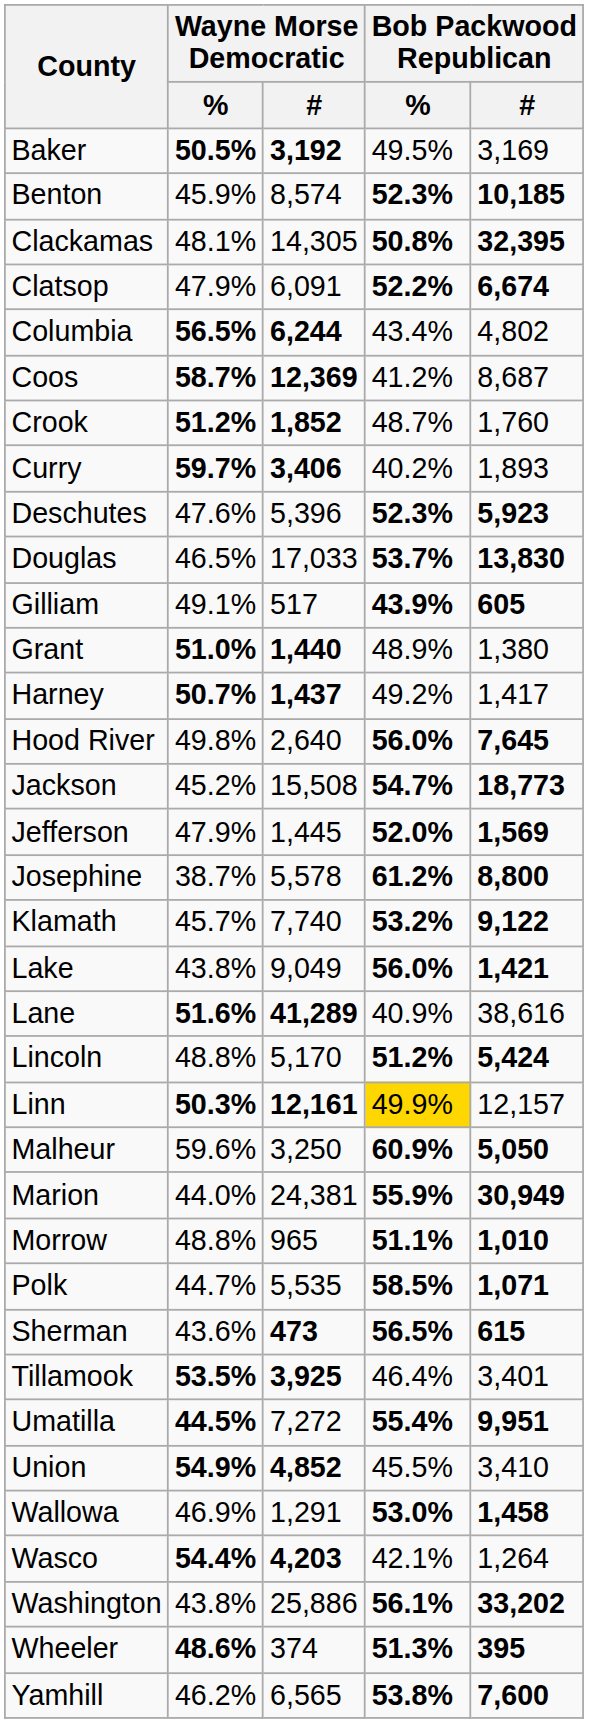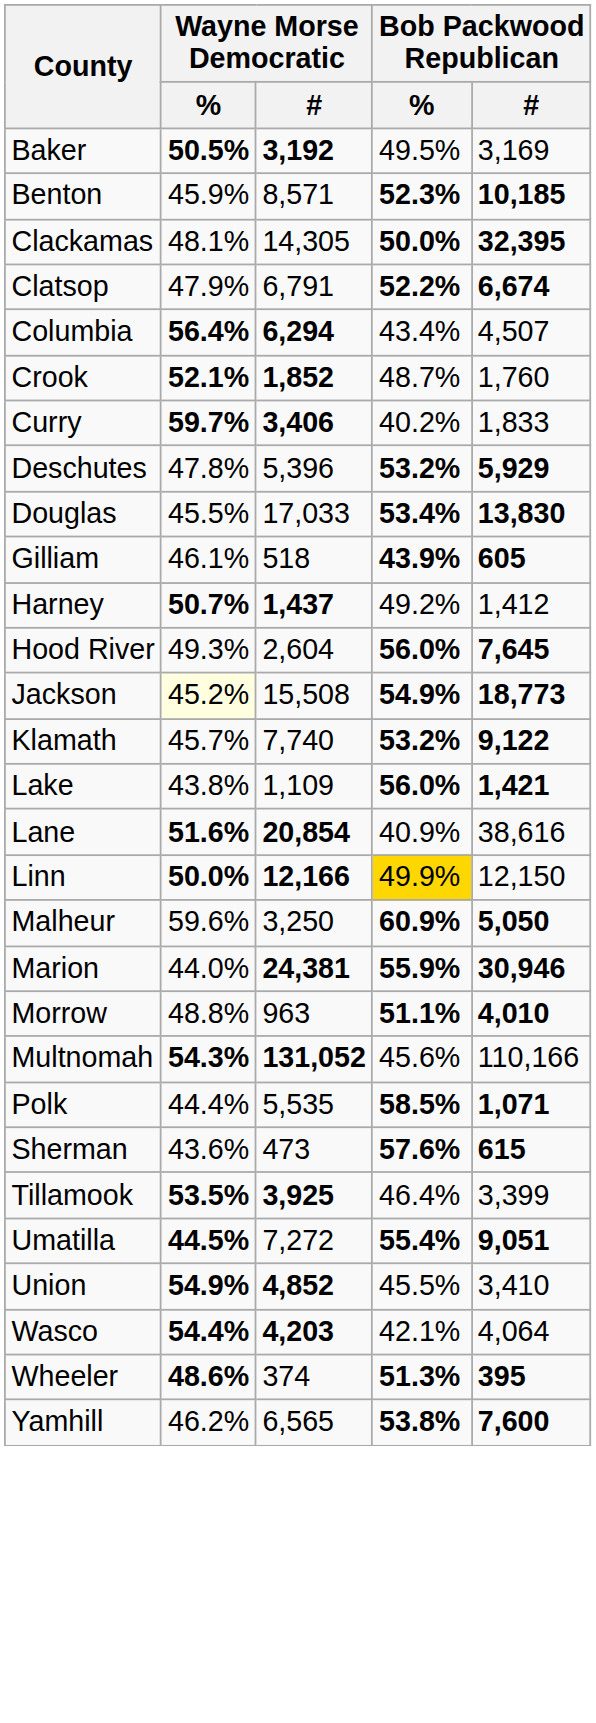 <table class="wikitable sortable">
 <tr>
 <th rowspan="2">County</th>
 <th colspan="2">Wayne Morse<br>Democratic</th>
 <th colspan="2">Bob Packwood<br>Republican</th>
 </tr>
 <tr>
 <th>%</th>
 <th>#</th>
 <th>%</th>
 <th>#</th>
 </tr>
 <tr>
 <td>Baker</td>
 <td><strong>50.5%</strong></td>
 <td><strong>3,192</strong></td>
 <td>49.5%</td>
 <td>3,169</td>
 </tr>
 <tr>
 <td>Benton</td>
 <td>45.9%</td>
-<td>8,574</td>
+<td>8,571</td>
 <td><strong>52.3%</strong></td>
 <td><strong>10,185</strong></td>
 </tr>
 <tr>
 <td>Clackamas</td>
 <td>48.1%</td>
 <td>14,305</td>
-<td><strong>50.8%</strong></td>
+<td><strong>50.0%</strong></td>
 <td><strong>32,395</strong></td>
 </tr>
 <tr>
 <td>Clatsop</td>
 <td>47.9%</td>
-<td>6,091</td>
+<td>6,791</td>
 <td><strong>52.2%</strong></td>
 <td><strong>6,674</strong></td>
 </tr>
 <tr>
 <td>Columbia</td>
-<td><strong>56.5%</strong></td>
-<td><strong>6,244</strong></td>
+<td><strong>56.4%</strong></td>
+<td><strong>6,294</strong></td>
 <td>43.4%</td>
-<td>4,802</td>
-</tr>
-<tr>
-<td>Coos</td>
-<td><strong>58.7%</strong></td>
-<td><strong>12,369</strong></td>
-<td>41.2%</td>
-<td>8,687</td>
+<td>4,507</td>
 </tr>
 <tr>
 <td>Crook</td>
-<td><strong>51.2%</strong></td>
+<td><strong>52.1%</strong></td>
 <td><strong>1,852</strong></td>
 <td>48.7%</td>
 <td>1,760</td>
 </tr>
 <tr>
 <td>Curry</td>
 <td><strong>59.7%</strong></td>
 <td><strong>3,406</strong></td>
 <td>40.2%</td>
-<td>1,893</td>
+<td>1,833</td>
 </tr>
 <tr>
 <td>Deschutes</td>
-<td>47.6%</td>
+<td>47.8%</td>
 <td>5,396</td>
-<td><strong>52.3%</strong></td>
-<td><strong>5,923</strong></td>
+<td><strong>53.2%</strong></td>
+<td><strong>5,929</strong></td>
 </tr>
 <tr>
 <td>Douglas</td>
-<td>46.5%</td>
+<td>45.5%</td>
 <td>17,033</td>
-<td><strong>53.7%</strong></td>
+<td><strong>53.4%</strong></td>
 <td><strong>13,830</strong></td>
 </tr>
 <tr>
 <td>Gilliam</td>
-<td>49.1%</td>
-<td>517</td>
+<td>46.1%</td>
+<td>518</td>
 <td><strong>43.9%</strong></td>
 <td><strong>605</strong></td>
-</tr>
-<tr>
-<td>Grant</td>
-<td><strong>51.0%</strong></td>
-<td><strong>1,440</strong></td>
-<td>48.9%</td>
-<td>1,380</td>
 </tr>
 <tr>
 <td>Harney</td>
 <td><strong>50.7%</strong></td>
 <td><strong>1,437</strong></td>
 <td>49.2%</td>
-<td>1,417</td>
+<td>1,412</td>
 </tr>
 <tr>
 <td>Hood River</td>
-<td>49.8%</td>
-<td>2,640</td>
+<td>49.3%</td>
+<td>2,604</td>
 <td><strong>56.0%</strong></td>
 <td><strong>7,645</strong></td>
 </tr>
 <tr>
 <td>Jackson</td>
-<td>45.2%</td>
+<td style="background: lightyellow;">45.2%</td>
 <td>15,508</td>
-<td><strong>54.7%</strong></td>
+<td><strong>54.9%</strong></td>
 <td><strong>18,773</strong></td>
-</tr>
-<tr>
-<td>Jefferson</td>
-<td>47.9%</td>
-<td>1,445</td>
-<td><strong>52.0%</strong></td>
-<td><strong>1,569</strong></td>
-</tr>
-<tr>
-<td>Josephine</td>
-<td>38.7%</td>
-<td>5,578</td>
-<td><strong>61.2%</strong></td>
-<td><strong>8,800</strong></td>
 </tr>
 <tr>
 <td>Klamath</td>
 <td>45.7%</td>
 <td>7,740</td>
 <td><strong>53.2%</strong></td>
 <td><strong>9,122</strong></td>
 </tr>
 <tr>
 <td>Lake</td>
 <td>43.8%</td>
-<td>9,049</td>
+<td>1,109</td>
 <td><strong>56.0%</strong></td>
 <td><strong>1,421</strong></td>
 </tr>
 <tr>
 <td>Lane</td>
 <td><strong>51.6%</strong></td>
-<td><strong>41,289</strong></td>
+<td><strong>20,854</strong></td>
 <td>40.9%</td>
 <td>38,616</td>
 </tr>
 <tr>
-<td>Lincoln</td>
-<td>48.8%</td>
-<td>5,170</td>
-<td><strong>51.2%</strong></td>
-<td><strong>5,424</strong></td>
-</tr>
-<tr>
 <td>Linn</td>
-<td><strong>50.3%</strong></td>
-<td><strong>12,161</strong></td>
+<td><strong>50.0%</strong></td>
+<td><strong>12,166</strong></td>
 <td style="background: gold;">49.9%</td>
-<td>12,157</td>
+<td>12,150</td>
 </tr>
 <tr>
 <td>Malheur</td>
 <td>59.6%</td>
 <td>3,250</td>
 <td><strong>60.9%</strong></td>
 <td><strong>5,050</strong></td>
 </tr>
 <tr>
 <td>Marion</td>
 <td>44.0%</td>
-<td>24,381</td>
+<td><strong>24,381</strong></td>
 <td><strong>55.9%</strong></td>
-<td><strong>30,949</strong></td>
+<td><strong>30,946</strong></td>
 </tr>
 <tr>
 <td>Morrow</td>
 <td>48.8%</td>
-<td>965</td>
+<td>963</td>
 <td><strong>51.1%</strong></td>
-<td><strong>1,010</strong></td>
+<td><strong>4,010</strong></td>
+</tr>
+<tr>
+<td>Multnomah</td>
+<td><strong>54.3%</strong></td>
+<td><strong>131,052</strong></td>
+<td>45.6%</td>
+<td>110,166</td>
 </tr>
 <tr>
 <td>Polk</td>
-<td>44.7%</td>
+<td>44.4%</td>
 <td>5,535</td>
 <td><strong>58.5%</strong></td>
 <td><strong>1,071</strong></td>
 </tr>
 <tr>
 <td>Sherman</td>
 <td>43.6%</td>
-<td><strong>473</strong></td>
-<td><strong>56.5%</strong></td>
+<td>473</td>
+<td><strong>57.6%</strong></td>
 <td><strong>615</strong></td>
 </tr>
 <tr>
 <td>Tillamook</td>
 <td><strong>53.5%</strong></td>
 <td><strong>3,925</strong></td>
 <td>46.4%</td>
-<td>3,401</td>
+<td>3,399</td>
 </tr>
 <tr>
 <td>Umatilla</td>
 <td><strong>44.5%</strong></td>
 <td>7,272</td>
 <td><strong>55.4%</strong></td>
-<td><strong>9,951</strong></td>
+<td><strong>9,051</strong></td>
 </tr>
 <tr>
 <td>Union</td>
 <td><strong>54.9%</strong></td>
 <td><strong>4,852</strong></td>
 <td>45.5%</td>
 <td>3,410</td>
 </tr>
 <tr>
-<td>Wallowa</td>
-<td>46.9%</td>
-<td>1,291</td>
-<td><strong>53.0%</strong></td>
-<td><strong>1,458</strong></td>
-</tr>
-<tr>
 <td>Wasco</td>
 <td><strong>54.4%</strong></td>
 <td><strong>4,203</strong></td>
 <td>42.1%</td>
-<td>1,264</td>
-</tr>
-<tr>
-<td>Washington</td>
-<td>43.8%</td>
-<td>25,886</td>
-<td><strong>56.1%</strong></td>
-<td><strong>33,202</strong></td>
+<td>4,064</td>
 </tr>
 <tr>
 <td>Wheeler</td>
 <td><strong>48.6%</strong></td>
 <td>374</td>
 <td><strong>51.3%</strong></td>
 <td><strong>395</strong></td>
 </tr>
 <tr>
 <td>Yamhill</td>
 <td>46.2%</td>
 <td>6,565</td>
 <td><strong>53.8%</strong></td>
 <td><strong>7,600</strong></td>
 </tr>
 </table>
